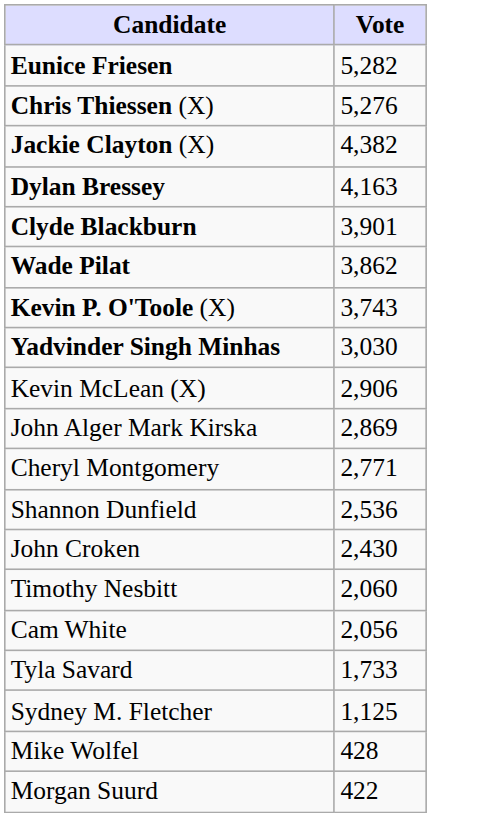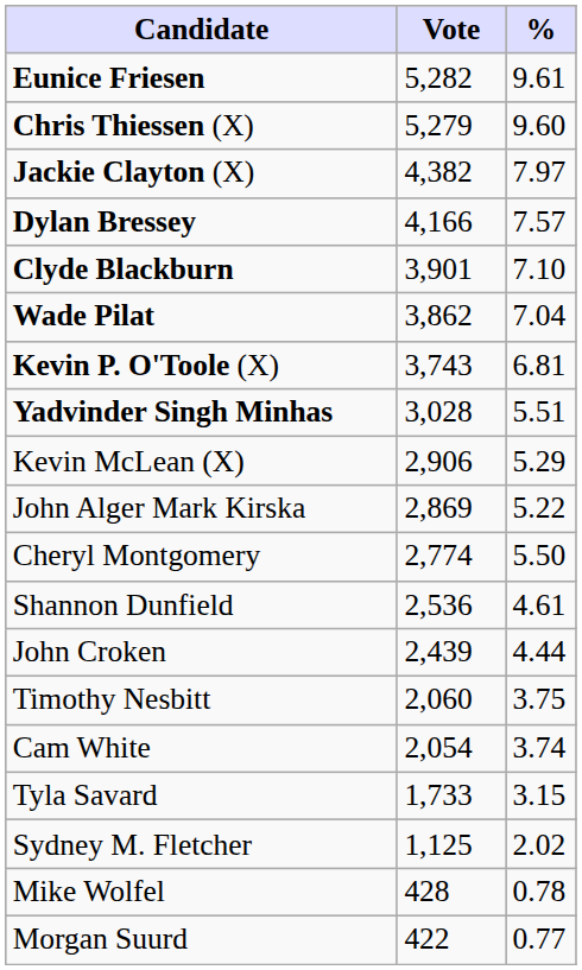 <table class="wikitable">
 <tr>
 <th style="background:#ddf; width:200px;">Candidate</th>
 <th style="background:#ddf; width:50px;">Vote</th>
+<th style="background:#ddf; width:30px;">%</th>
 </tr>
 <tr>
 <td><strong>Eunice Friesen</strong></td>
 <td>5,282</td>
+<td>9.61</td>
 </tr>
 <tr>
 <td><strong>Chris Thiessen</strong> (X)</td>
-<td>5,276</td>
+<td>5,279</td>
+<td>9.60</td>
 </tr>
 <tr>
 <td><strong>Jackie Clayton</strong> (X)</td>
 <td>4,382</td>
+<td>7.97</td>
 </tr>
 <tr>
 <td><strong>Dylan Bressey</strong></td>
-<td>4,163</td>
+<td>4,166</td>
+<td>7.57</td>
 </tr>
 <tr>
 <td><strong>Clyde Blackburn</strong></td>
 <td>3,901</td>
+<td>7.10</td>
 </tr>
 <tr>
 <td><strong>Wade Pilat</strong></td>
 <td>3,862</td>
+<td>7.04</td>
 </tr>
 <tr>
 <td><strong>Kevin P. O'Toole</strong> (X)</td>
 <td>3,743</td>
+<td>6.81</td>
 </tr>
 <tr>
 <td><strong>Yadvinder Singh Minhas</strong></td>
-<td>3,030</td>
+<td>3,028</td>
+<td>5.51</td>
 </tr>
 <tr>
 <td>Kevin McLean (X)</td>
 <td>2,906</td>
+<td>5.29</td>
 </tr>
 <tr>
 <td>John Alger Mark Kirska</td>
 <td>2,869</td>
+<td>5.22</td>
 </tr>
 <tr>
 <td>Cheryl Montgomery</td>
-<td>2,771</td>
+<td>2,774</td>
+<td>5.50</td>
 </tr>
 <tr>
 <td>Shannon Dunfield</td>
 <td>2,536</td>
+<td>4.61</td>
 </tr>
 <tr>
 <td>John Croken</td>
-<td>2,430</td>
+<td>2,439</td>
+<td>4.44</td>
 </tr>
 <tr>
 <td>Timothy Nesbitt</td>
 <td>2,060</td>
+<td>3.75</td>
 </tr>
 <tr>
 <td>Cam White</td>
-<td>2,056</td>
+<td>2,054</td>
+<td>3.74</td>
 </tr>
 <tr>
 <td>Tyla Savard</td>
 <td>1,733</td>
+<td>3.15</td>
 </tr>
 <tr>
 <td>Sydney M. Fletcher</td>
 <td>1,125</td>
+<td>2.02</td>
 </tr>
 <tr>
 <td>Mike Wolfel</td>
 <td>428</td>
+<td>0.78</td>
 </tr>
 <tr>
 <td>Morgan Suurd</td>
 <td>422</td>
+<td>0.77</td>
 </tr>
 </table>
